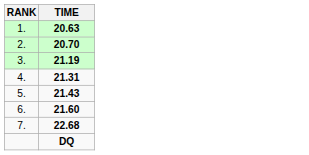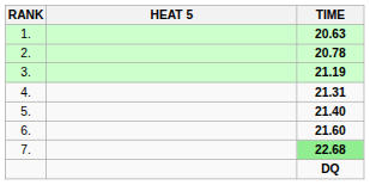 <table class="wikitable" style="border-collapse: collapse; font-size: 90%;">
 <tr>
 <th>RANK</th>
+<th style="width: 20em">HEAT 5</th>
 <th style="width: 5em">TIME</th>
 </tr>
 <tr style="background:#ccffcc;">
 <td align="center">1.</td>
+<td></td>
 <td align="center"><strong>20.63</strong></td>
 </tr>
 <tr style="background:#ccffcc;">
 <td align="center">2.</td>
-<td align="center"><strong>20.70</strong></td>
+<td></td>
+<td align="center"><strong>20.78</strong></td>
 </tr>
 <tr style="background:#ccffcc;">
 <td align="center">3.</td>
+<td></td>
 <td align="center"><strong>21.19</strong></td>
 </tr>
 <tr>
 <td align="center">4.</td>
+<td></td>
 <td align="center"><strong>21.31</strong></td>
 </tr>
 <tr>
 <td align="center">5.</td>
-<td align="center"><strong>21.43</strong></td>
+<td></td>
+<td align="center"><strong>21.40</strong></td>
 </tr>
 <tr>
 <td align="center">6.</td>
+<td></td>
 <td align="center"><strong>21.60</strong></td>
 </tr>
 <tr>
 <td align="center">7.</td>
-<td align="center"><strong>22.68</strong></td>
+<td></td>
+<td align="center" style="background: lightgreen;"><strong>22.68</strong></td>
 </tr>
 <tr>
 <td align="center"></td>
+<td></td>
 <td align="center"><strong>DQ</strong></td>
 </tr>
 </table>
